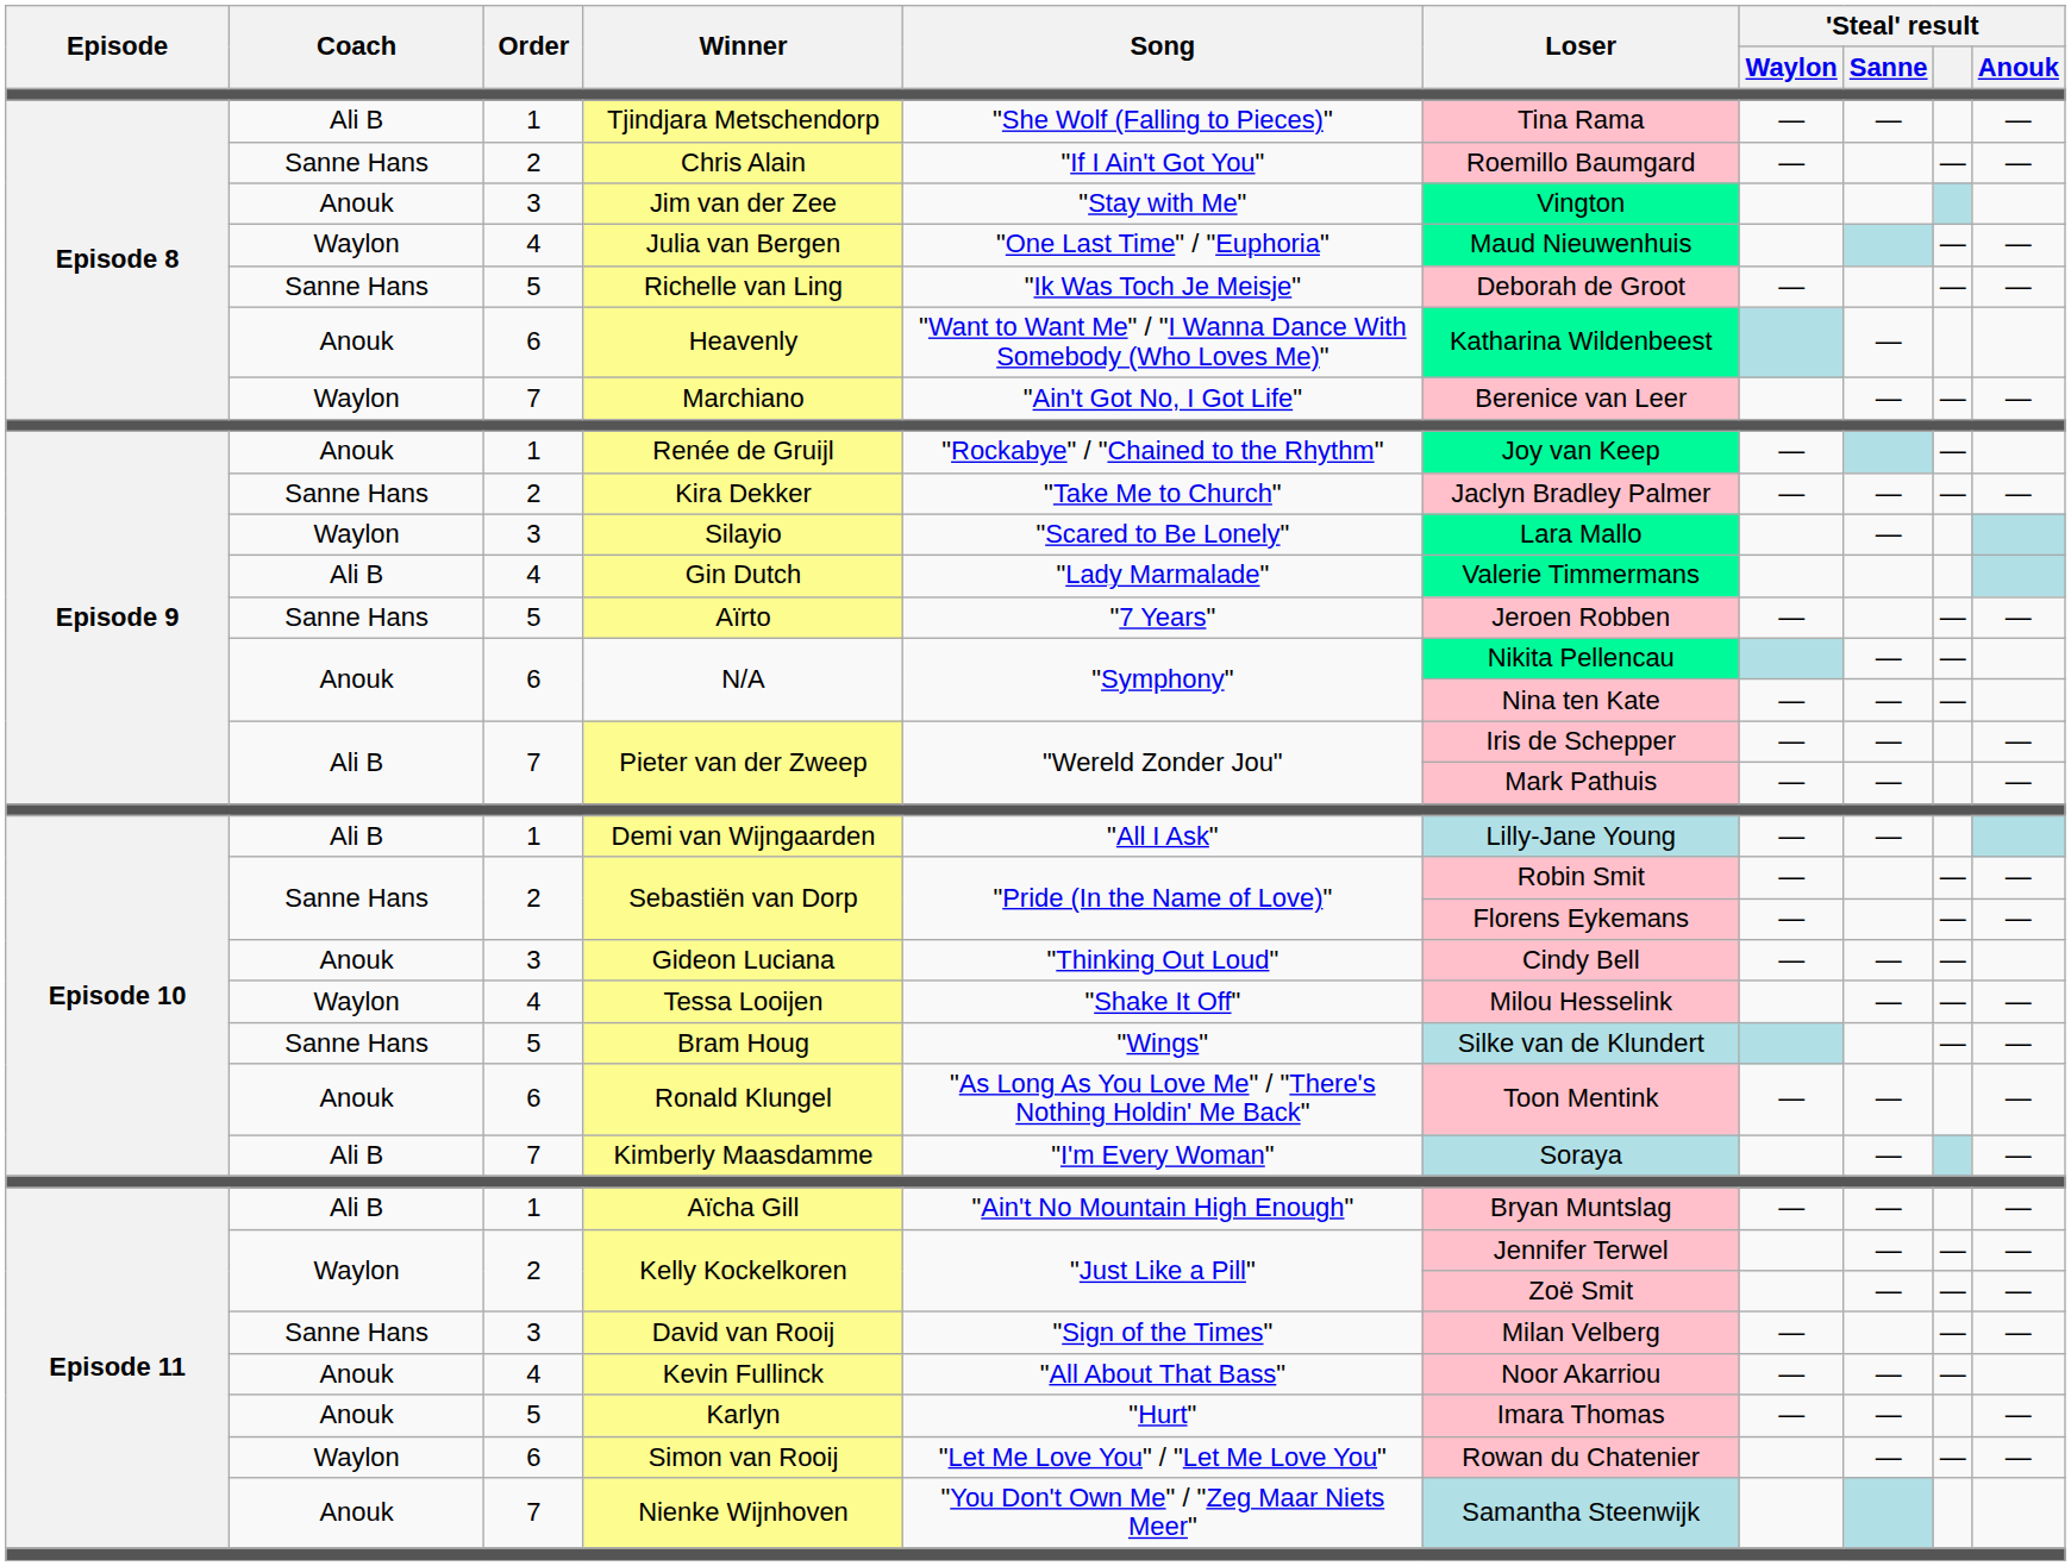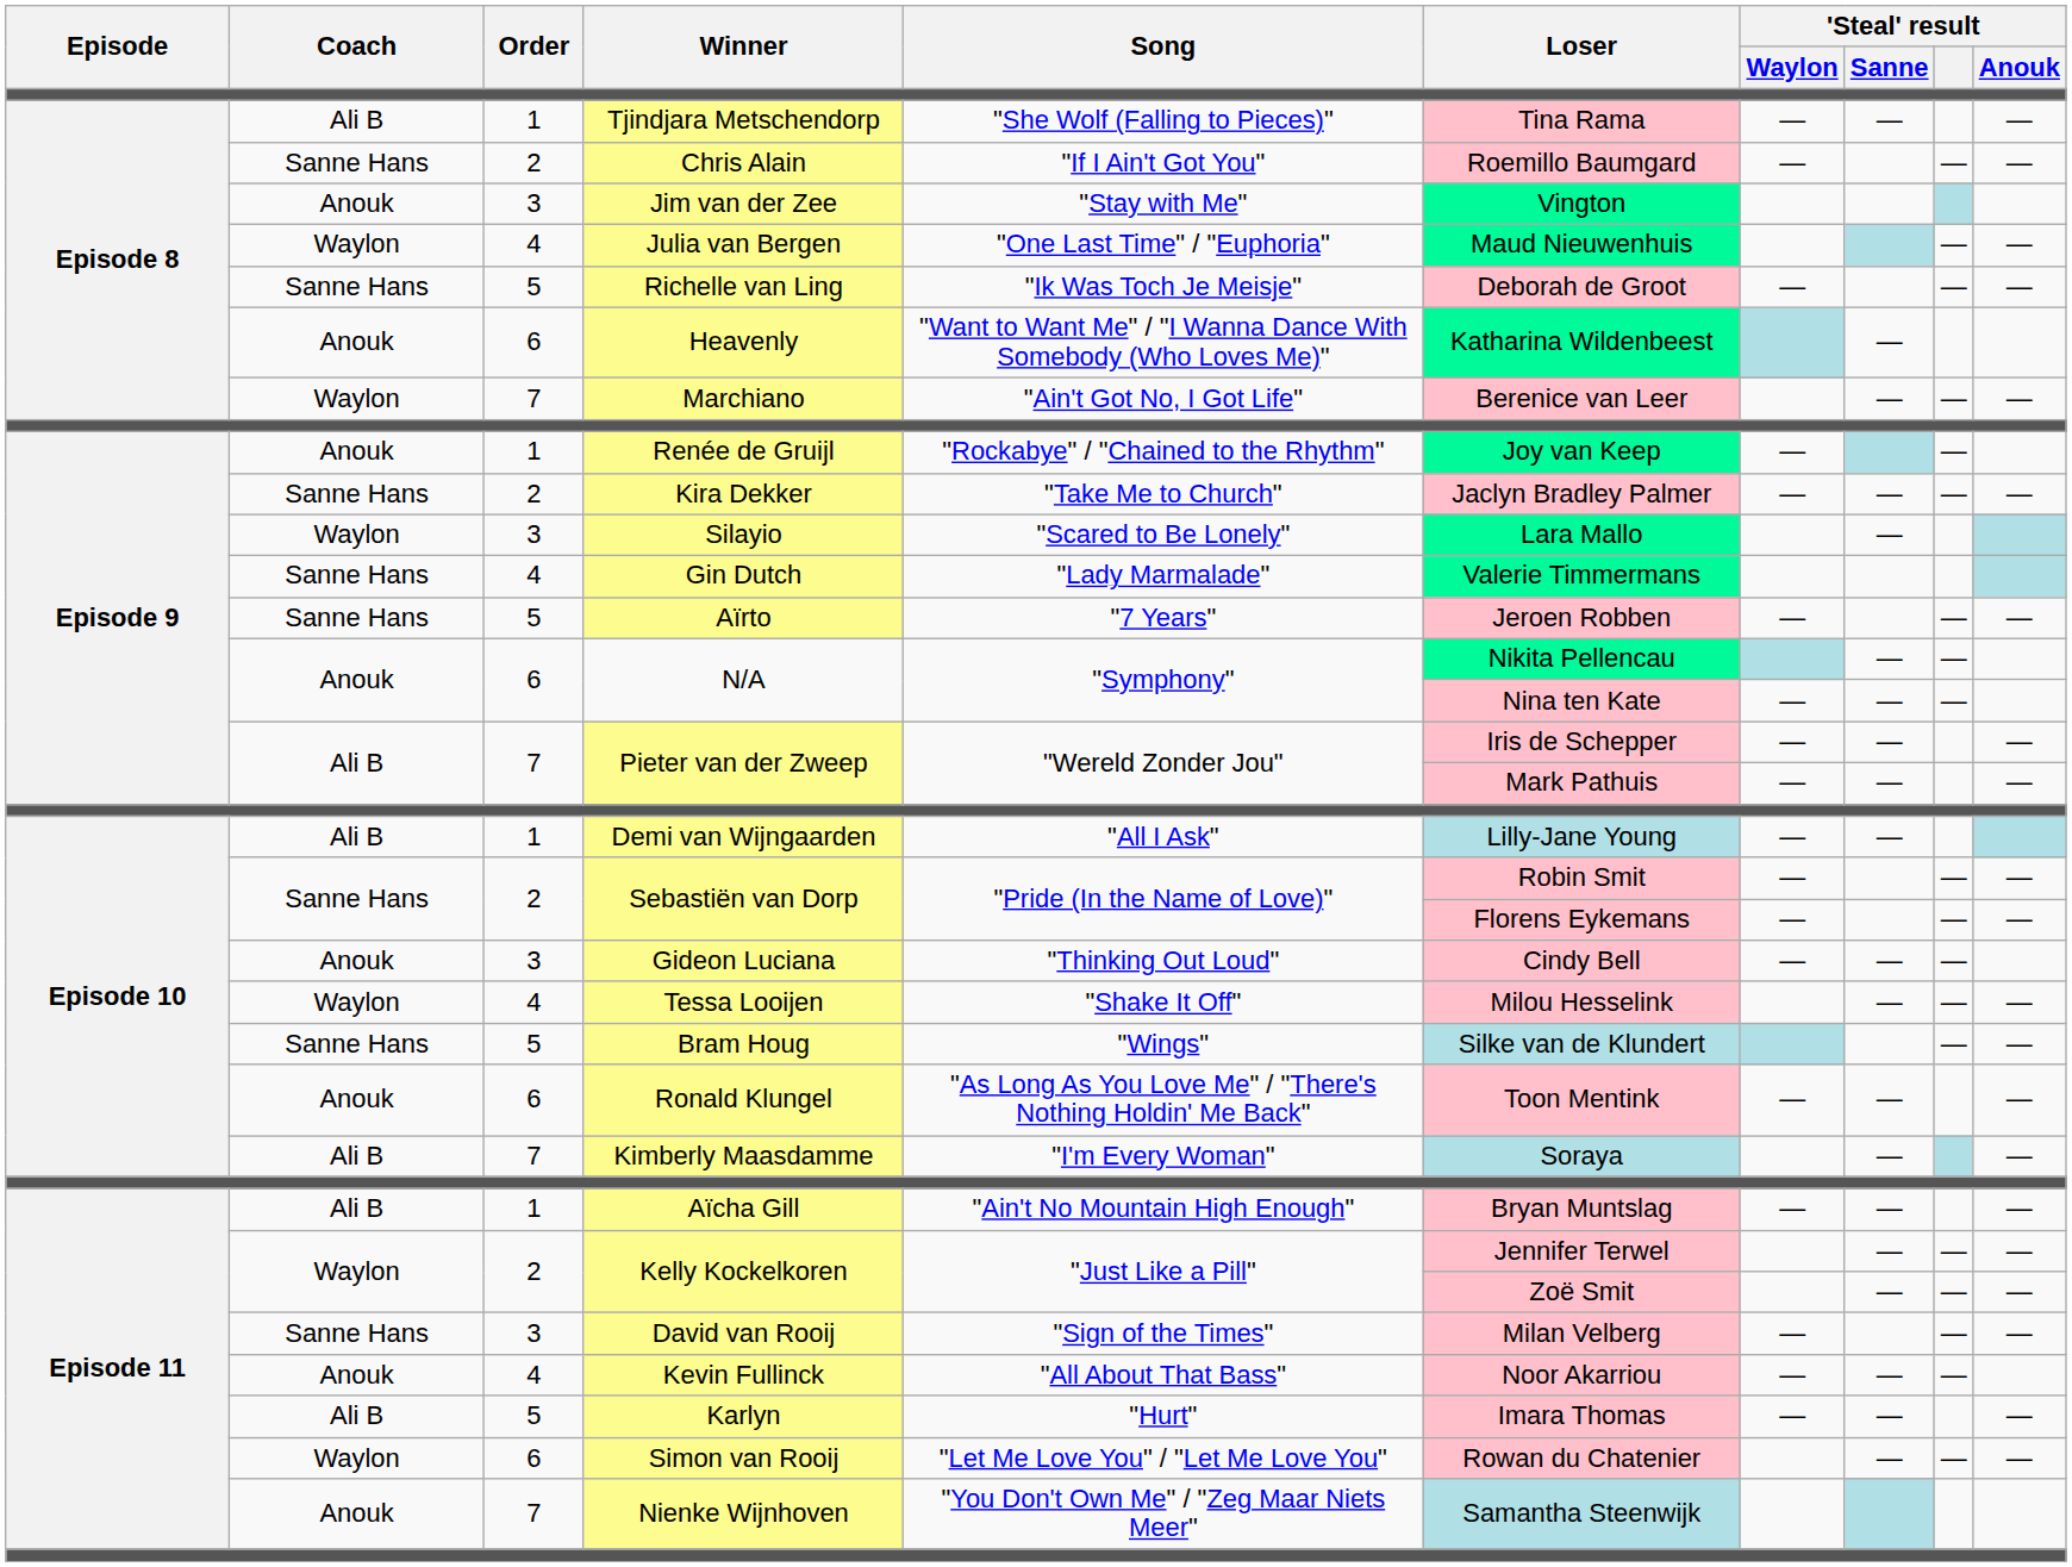 <table class="wikitable" style="text-align: center; width:100%;">
 <tr>
 <th rowspan="2" style="width:12%;">Episode</th>
 <th rowspan="2" style="width:14%;">Coach</th>
 <th rowspan="2" style="width:05%;">Order</th>
 <th rowspan="2" style="width:17%;">Winner</th>
 <th rowspan="2" style="width:29%;">Song</th>
 <th rowspan="2" style="width:17%;">Loser</th>
 <th colspan="4" style="width:20%;">'Steal' result</th>
 </tr>
 <tr>
 <th width="70"><a href='#'>Waylon</a></th>
 <th width="70"><a href='#'>Sanne</a></th>
 <th width="70"></th>
 <th width="70"><a href='#'>Anouk</a></th>
 </tr>
 <tr>
 <td colspan="10" style="background:#555;"></td>
 </tr>
 <tr>
 <th rowspan="7">Episode 8<br><small></small></th>
 <td>Ali B</td>
 <td>1</td>
 <td style="background:#fdfc8f;">Tjindjara Metschendorp</td>
 <td>"<a href='#'>She Wolf (Falling to Pieces)</a>"</td>
 <td style="background-color:pink;">Tina Rama</td>
 <td>—</td>
 <td>—</td>
 <td></td>
 <td>—</td>
 </tr>
 <tr>
 <td>Sanne Hans</td>
 <td>2</td>
 <td style="background:#fdfc8f;">Chris Alain</td>
 <td>"<a href='#'>If I Ain't Got You</a>"</td>
 <td style="background-color:pink;">Roemillo Baumgard</td>
 <td>—</td>
 <td></td>
 <td>—</td>
 <td>—</td>
 </tr>
 <tr>
 <td>Anouk</td>
 <td>3</td>
 <td style="background:#fdfc8f;">Jim van der Zee</td>
 <td>"<a href='#'>Stay with Me</a>"</td>
 <td style="background-color:#00fa9a;">Vington</td>
 <td><strong></strong></td>
 <td><strong></strong></td>
 <td style="background:#B0E0E6;"><strong></strong></td>
 <td></td>
 </tr>
 <tr>
 <td>Waylon</td>
 <td>4</td>
 <td style="background:#fdfc8f;">Julia van Bergen</td>
 <td>"<a href='#'>One Last Time</a>" / "<a href='#'>Euphoria</a>"</td>
 <td style="background-color:#00fa9a;">Maud Nieuwenhuis</td>
 <td></td>
 <td style="background:#B0E0E6;"><strong></strong></td>
 <td>—</td>
 <td>—</td>
 </tr>
 <tr>
 <td>Sanne Hans</td>
 <td>5</td>
 <td style="background:#fdfc8f;">Richelle van Ling</td>
 <td>"<a href='#'>Ik Was Toch Je Meisje</a>"</td>
 <td style="background-color:pink;">Deborah de Groot</td>
 <td>—</td>
 <td></td>
 <td>—</td>
 <td>—</td>
 </tr>
 <tr>
 <td>Anouk</td>
 <td>6</td>
 <td style="background:#fdfc8f;">Heavenly</td>
 <td>"<a href='#'>Want to Want Me</a>" / "<a href='#'>I Wanna Dance With Somebody (Who Loves Me)</a>"</td>
 <td style="background-color:#00fa9a;">Katharina Wildenbeest</td>
 <td style="background:#B0E0E6;"><strong></strong></td>
 <td>—</td>
 <td><strong></strong></td>
 <td></td>
 </tr>
 <tr>
 <td>Waylon</td>
 <td>7</td>
 <td style="background:#fdfc8f;">Marchiano</td>
 <td>"<a href='#'>Ain't Got No, I Got Life</a>"</td>
 <td style="background-color:pink;">Berenice van Leer</td>
 <td></td>
 <td>—</td>
 <td>—</td>
 <td>—</td>
 </tr>
 <tr>
 <td colspan="10" style="background:#555555;"></td>
 </tr>
 <tr>
 <th rowspan="9">Episode 9<br><small></small></th>
 <td>Anouk</td>
 <td>1</td>
 <td style="background:#fdfc8f;">Renée de Gruijl</td>
 <td>"<a href='#'>Rockabye</a>" / "<a href='#'>Chained to the Rhythm</a>"</td>
 <td style="background-color:#00fa9a;">Joy van Keep</td>
 <td>—</td>
 <td style="background-color:#B0E0E6;"><strong></strong></td>
 <td>—</td>
 <td></td>
 </tr>
 <tr>
 <td>Sanne Hans</td>
 <td>2</td>
 <td style="background:#fdfc8f;">Kira Dekker</td>
 <td>"<a href='#'>Take Me to Church</a>"</td>
 <td style="background-color:pink;">Jaclyn Bradley Palmer</td>
 <td>—</td>
 <td>— </td>
 <td>—</td>
 <td>—</td>
 </tr>
 <tr>
 <td>Waylon</td>
 <td>3</td>
 <td style="background:#fdfc8f;">Silayio</td>
 <td>"<a href='#'>Scared to Be Lonely</a>"</td>
 <td style="background-color:#00fa9a;">Lara Mallo</td>
 <td></td>
 <td>—</td>
 <td><strong></strong></td>
 <td style="background:#B0E0E6;"><strong></strong></td>
 </tr>
 <tr>
-<td>Ali B</td>
+<td>Sanne Hans</td>
 <td>4</td>
 <td style="background:#fdfc8f;">Gin Dutch</td>
 <td>"<a href='#'>Lady Marmalade</a>"</td>
 <td style="background-color:#00fa9a;">Valerie Timmermans</td>
 <td><strong></strong></td>
 <td><strong></strong></td>
 <td></td>
 <td style="background-color:#B0E0E6;"><strong></strong></td>
 </tr>
 <tr>
 <td>Sanne Hans</td>
 <td>5</td>
 <td style="background:#fdfc8f;">Aïrto</td>
 <td>"<a href='#'>7 Years</a>"</td>
 <td style="background-color:pink;">Jeroen Robben</td>
 <td>—</td>
 <td></td>
 <td>—</td>
 <td>—</td>
 </tr>
 <tr>
 <td rowspan="2">Anouk</td>
 <td rowspan="2">6</td>
 <td rowspan="2">N/A</td>
 <td rowspan="2">"<a href='#'>Symphony</a>"</td>
 <td style="background-color:#00fa9a;">Nikita Pellencau</td>
 <td style="background-color:#B0E0E6;"><strong></strong></td>
 <td>—</td>
 <td>—</td>
 <td></td>
 </tr>
 <tr>
 <td style="background:pink;">Nina ten Kate</td>
 <td>—</td>
 <td>—</td>
 <td>—</td>
 <td></td>
 </tr>
 <tr>
 <td rowspan="2">Ali B</td>
 <td rowspan="2">7</td>
 <td rowspan="2" style="background:#fdfc8f">Pieter van der Zweep</td>
 <td rowspan="2">"Wereld Zonder Jou"</td>
 <td style="background-color:pink;">Iris de Schepper</td>
 <td>—</td>
 <td>—</td>
 <td></td>
 <td>—</td>
 </tr>
 <tr>
 <td style="background:pink;">Mark Pathuis</td>
 <td>—</td>
 <td>—</td>
 <td></td>
 <td>—</td>
 </tr>
 <tr>
 <td colspan="10" style="background:#555555;"></td>
 </tr>
 <tr>
 <th rowspan="8">Episode 10<br><small></small></th>
 <td>Ali B</td>
 <td>1</td>
 <td style="background:#fdfc8f;">Demi van Wijngaarden</td>
 <td>"<a href='#'>All I Ask</a>"</td>
 <td style="background-color:#B0E0E6;">Lilly-Jane Young</td>
 <td>—</td>
 <td>—</td>
 <td></td>
 <td style="background-color:#B0E0E6;"><strong></strong></td>
 </tr>
 <tr>
 <td rowspan="2">Sanne Hans</td>
 <td rowspan="2">2</td>
 <td rowspan="2" style="background:#fdfc8f">Sebastiën van Dorp</td>
 <td rowspan="2">"<a href='#'>Pride (In the Name of Love)</a>"</td>
 <td style="background-color:pink;">Robin Smit</td>
 <td>—</td>
 <td></td>
 <td>—</td>
 <td>—</td>
 </tr>
 <tr>
 <td style="background:pink;">Florens Eykemans</td>
 <td>—</td>
 <td></td>
 <td>—</td>
 <td>—</td>
 </tr>
 <tr>
 <td>Anouk</td>
 <td>3</td>
 <td style="background:#fdfc8f;">Gideon Luciana</td>
 <td>"<a href='#'>Thinking Out Loud</a>"</td>
 <td style="background-color:pink;">Cindy Bell</td>
 <td>—</td>
 <td>—</td>
 <td>—</td>
 <td></td>
 </tr>
 <tr>
 <td>Waylon</td>
 <td>4</td>
 <td style="background:#fdfc8f;">Tessa Looijen</td>
 <td>"<a href='#'>Shake It Off</a>"</td>
 <td style="background-color:pink;">Milou Hesselink</td>
 <td></td>
 <td>—</td>
 <td>—</td>
 <td>—</td>
 </tr>
 <tr>
 <td>Sanne Hans</td>
 <td>5</td>
 <td style="background:#fdfc8f;">Bram Houg</td>
 <td>"<a href='#'>Wings</a>"</td>
 <td style="background-color:#B0E0E6;">Silke van de Klundert</td>
 <td style="background-color:#B0E0E6;"><strong></strong></td>
 <td></td>
 <td>—</td>
 <td>—</td>
 </tr>
 <tr>
 <td>Anouk</td>
 <td>6</td>
 <td style="background:#fdfc8f;">Ronald Klungel</td>
 <td>"<a href='#'>As Long As You Love Me</a>" / "<a href='#'>There's Nothing Holdin' Me Back</a>"</td>
 <td style="background-color:pink;">Toon Mentink</td>
 <td>—</td>
 <td>—</td>
 <td></td>
 <td>—</td>
 </tr>
 <tr>
 <td>Ali B</td>
 <td>7</td>
 <td style="background:#fdfc8f;">Kimberly Maasdamme</td>
 <td>"<a href='#'>I'm Every Woman</a>"</td>
 <td style="background-color:#B0E0E6;">Soraya</td>
 <td></td>
 <td>—</td>
 <td style="background-color:#B0E0E6;"><strong></strong></td>
 <td>—</td>
 </tr>
 <tr>
 <td colspan="10" style="background:#555555;"></td>
 </tr>
 <tr>
 <th rowspan="8">Episode 11<br><small></small></th>
 <td>Ali B</td>
 <td>1</td>
 <td style="background:#fdfc8f;">Aïcha Gill</td>
 <td>"<a href='#'>Ain't No Mountain High Enough</a>"</td>
 <td style="background-color:pink;">Bryan Muntslag</td>
 <td>—</td>
 <td>—</td>
 <td></td>
 <td>—</td>
 </tr>
 <tr>
 <td rowspan="2">Waylon</td>
 <td rowspan="2">2</td>
 <td rowspan="2" style="background:#fdfc8f">Kelly Kockelkoren</td>
 <td rowspan="2">"<a href='#'>Just Like a Pill</a>"</td>
 <td style="background-color:pink;">Jennifer Terwel</td>
 <td></td>
 <td>—</td>
 <td>—</td>
 <td>—</td>
 </tr>
 <tr>
 <td style="background:pink;">Zoë Smit</td>
 <td></td>
 <td>—</td>
 <td>—</td>
 <td>—</td>
 </tr>
 <tr>
 <td>Sanne Hans</td>
 <td>3</td>
 <td style="background:#fdfc8f;">David van Rooij</td>
 <td>"<a href='#'>Sign of the Times</a>"</td>
 <td style="background-color:pink;">Milan Velberg</td>
 <td>—</td>
 <td></td>
 <td>—</td>
 <td>—</td>
 </tr>
 <tr>
 <td>Anouk</td>
 <td>4</td>
 <td style="background:#fdfc8f;">Kevin Fullinck</td>
 <td>"<a href='#'>All About That Bass</a>"</td>
 <td style="background-color:pink;">Noor Akarriou</td>
 <td>—</td>
 <td>—</td>
 <td>—</td>
 <td></td>
 </tr>
 <tr>
-<td>Anouk</td>
+<td>Ali B</td>
 <td>5</td>
 <td style="background:#fdfc8f;">Karlyn</td>
 <td>"<a href='#'>Hurt</a>"</td>
 <td style="background-color:pink;">Imara Thomas</td>
 <td>—</td>
 <td>—</td>
 <td></td>
 <td>—</td>
 </tr>
 <tr>
 <td>Waylon</td>
 <td>6</td>
 <td style="background:#fdfc8f;">Simon van Rooij</td>
 <td>"<a href='#'>Let Me Love You</a>" / "<a href='#'>Let Me Love You</a>"</td>
 <td style="background-color:pink;">Rowan du Chatenier</td>
 <td></td>
 <td>—</td>
 <td>—</td>
 <td>—</td>
 </tr>
 <tr>
 <td>Anouk</td>
 <td>7</td>
 <td style="background:#fdfc8f;">Nienke Wijnhoven</td>
 <td>"<a href='#'>You Don't Own Me</a>" / "<a href='#'>Zeg Maar Niets Meer</a>"</td>
 <td style="background-color:#B0E0E6;">Samantha Steenwijk</td>
 <td><strong></strong></td>
 <td style="background-color:#B0E0E6;"><strong></strong></td>
 <td><strong></strong></td>
 <td></td>
 </tr>
 <tr>
 <td colspan="10" style="background:#555555;"></td>
 </tr>
 <tr>
 </tr>
 </table>
